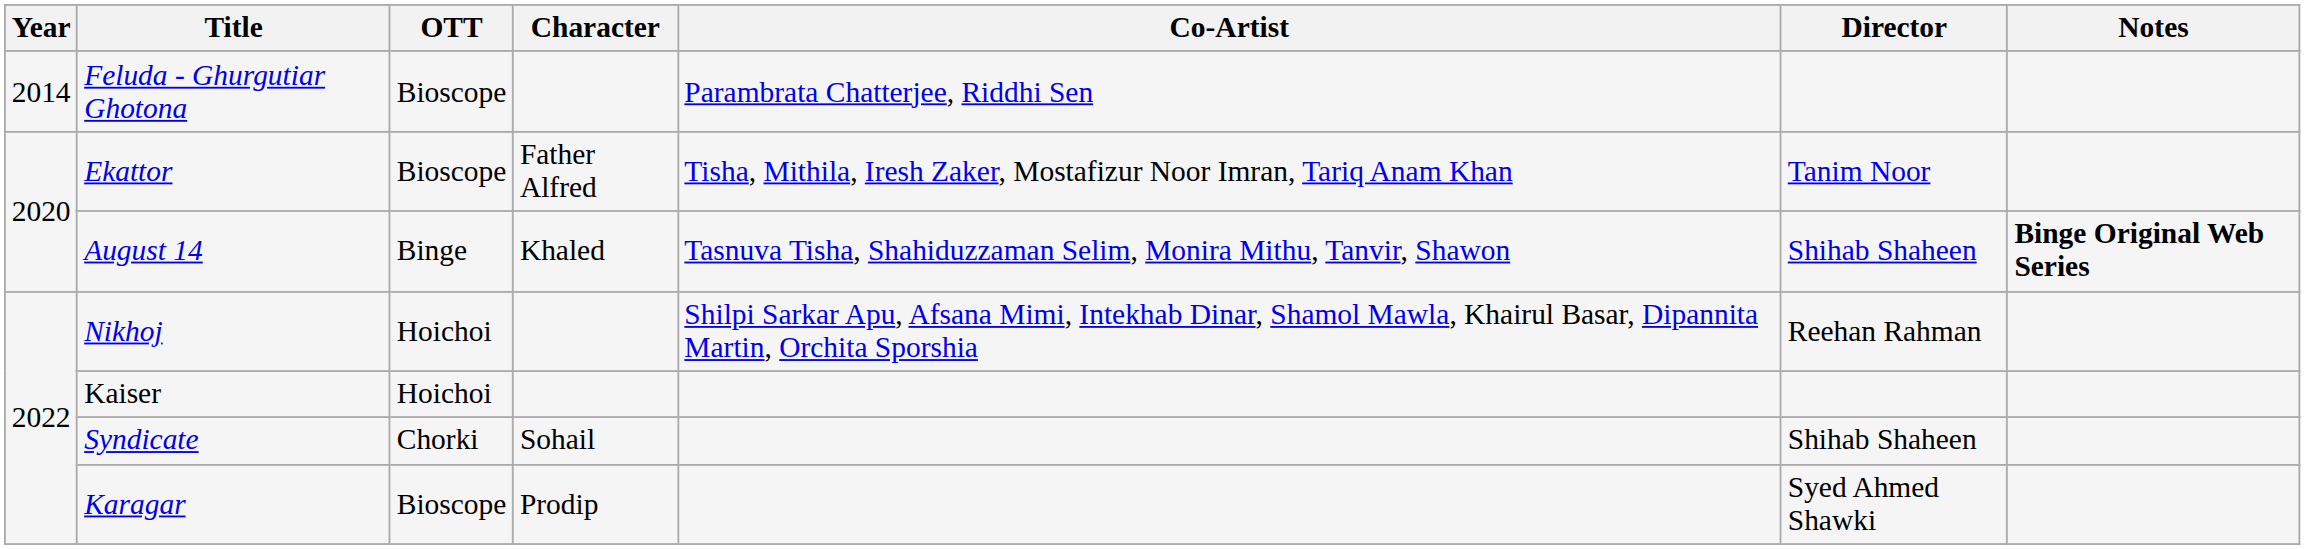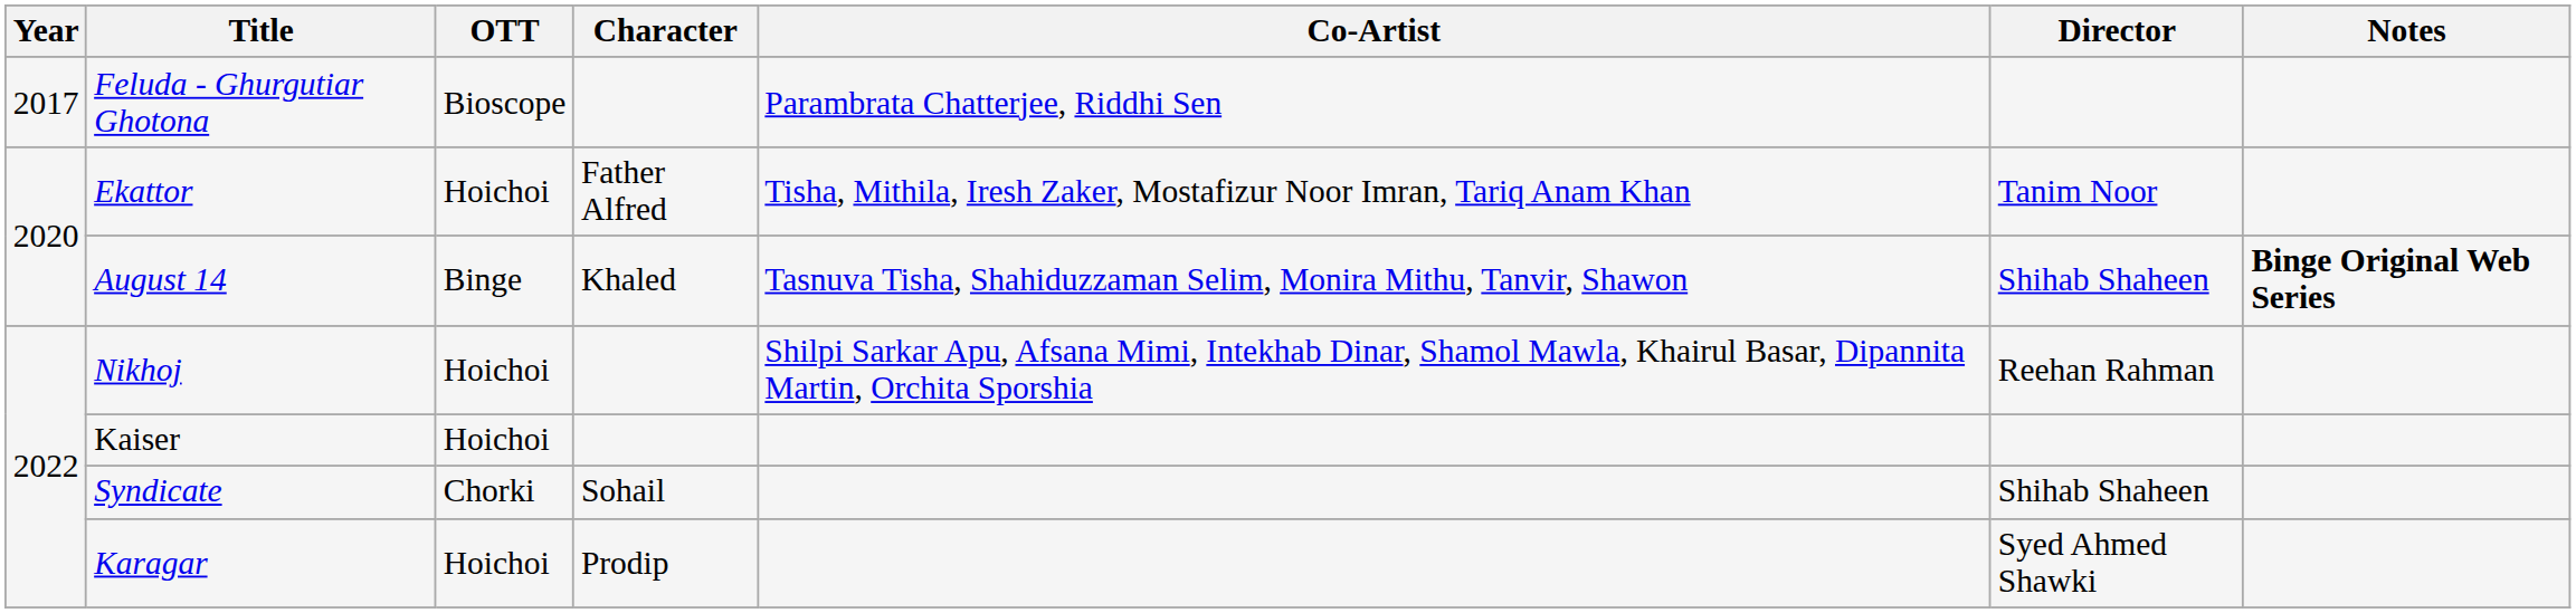 <table class="wikitable sortable" style="background:#F5F5F5;">
 <tr>
 <th>Year</th>
 <th>Title</th>
 <th>OTT</th>
 <th>Character</th>
 <th>Co-Artist</th>
 <th>Director</th>
 <th>Notes</th>
 </tr>
 <tr>
-<td>2014</td>
+<td>2017</td>
 <td><em><a href='#'>Feluda - Ghurgutiar Ghotona</a></em></td>
 <td>Bioscope</td>
 <td></td>
 <td><a href='#'>Parambrata Chatterjee</a>, <a href='#'>Riddhi Sen</a></td>
 <td></td>
 <td></td>
 </tr>
 <tr>
 <td rowspan="2">2020</td>
 <td><em><a href='#'>Ekattor</a> </em></td>
-<td>Bioscope</td>
+<td>Hoichoi</td>
 <td>Father Alfred</td>
 <td><a href='#'>Tisha</a>, <a href='#'>Mithila</a>, <a href='#'>Iresh Zaker</a>, Mostafizur Noor Imran, <a href='#'>Tariq Anam Khan</a></td>
 <td><a href='#'>Tanim Noor</a></td>
 <td></td>
 </tr>
 <tr>
 <td><em><a href='#'>August 14</a></em></td>
 <td>Binge</td>
 <td>Khaled</td>
 <td><a href='#'>Tasnuva Tisha</a>, <a href='#'>Shahiduzzaman Selim</a>, <a href='#'>Monira Mithu</a>, <a href='#'>Tanvir</a>, <a href='#'>Shawon</a></td>
 <td><a href='#'>Shihab Shaheen</a></td>
 <td><strong>Binge Original Web Series</strong></td>
 </tr>
 <tr>
 <td rowspan="4">2022</td>
 <td><em><a href='#'>Nikhoj</a></em></td>
 <td>Hoichoi</td>
 <td></td>
 <td><a href='#'>Shilpi Sarkar Apu</a>, <a href='#'>Afsana Mimi</a>, <a href='#'>Intekhab Dinar</a>, <a href='#'>Shamol Mawla</a>, Khairul Basar, <a href='#'>Dipannita Martin</a>, <a href='#'>Orchita Sporshia</a></td>
 <td>Reehan Rahman</td>
 <td></td>
 </tr>
 <tr>
 <td>Kaiser</td>
 <td>Hoichoi</td>
 <td></td>
 <td></td>
 <td></td>
 <td></td>
 </tr>
 <tr>
 <td><em><a href='#'>Syndicate</a></em></td>
 <td>Chorki</td>
 <td>Sohail</td>
 <td></td>
 <td>Shihab Shaheen</td>
 <td></td>
 </tr>
 <tr>
 <td><em><a href='#'>Karagar</a></em></td>
-<td>Bioscope</td>
+<td>Hoichoi</td>
 <td>Prodip</td>
 <td></td>
 <td>Syed Ahmed Shawki</td>
 <td></td>
 </tr>
 </table>
